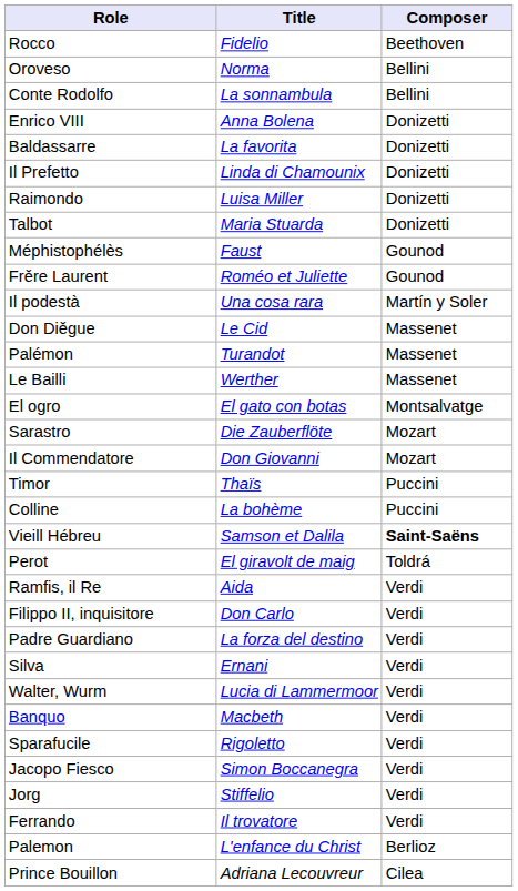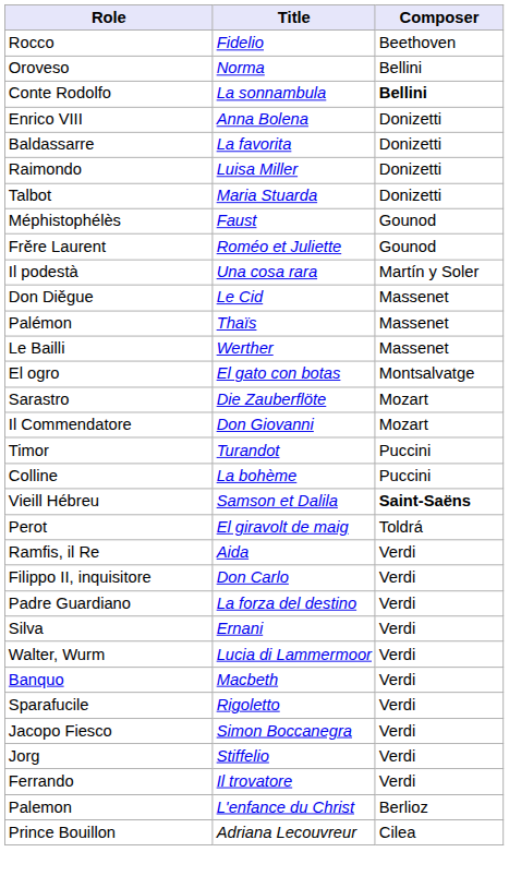 <table class="wikitable" border="0" style="background:#ffffff" align="top" class="sortable wikitable">
 <tr>
 <th width="200 px" style="background:Lavender; color:Black">Role</th>
 <th style="background:Lavender; color:Black">Title</th>
 <th width="120 px" style="background:Lavender; color:Black">Composer</th>
 </tr>
 <tr>
 <td>Rocco</td>
 <td><em><a href='#'>Fidelio</a></em></td>
 <td>Beethoven</td>
 </tr>
 <tr>
 <td>Oroveso</td>
 <td><em><a href='#'>Norma</a></em></td>
 <td>Bellini</td>
 </tr>
 <tr>
 <td>Conte Rodolfo</td>
 <td><em><a href='#'>La sonnambula</a></em></td>
-<td>Bellini</td>
+<td><strong>Bellini</strong></td>
 </tr>
 <tr>
 <td>Enrico VIII</td>
 <td><em><a href='#'>Anna Bolena</a></em></td>
 <td>Donizetti</td>
 </tr>
 <tr>
 <td>Baldassarre</td>
 <td><em><a href='#'>La favorita</a></em></td>
-<td>Donizetti</td>
-</tr>
-<tr>
-<td>Il Prefetto</td>
-<td><em><a href='#'>Linda di Chamounix</a></em></td>
 <td>Donizetti</td>
 </tr>
 <tr>
 <td>Raimondo</td>
 <td><em><a href='#'>Luisa Miller</a></em></td>
 <td>Donizetti</td>
 </tr>
 <tr>
 <td>Talbot</td>
 <td><em><a href='#'>Maria Stuarda</a></em></td>
 <td>Donizetti</td>
 </tr>
 <tr>
 <td>Méphistophélès</td>
 <td><em><a href='#'>Faust</a></em></td>
 <td>Gounod</td>
 </tr>
 <tr>
 <td>Frěre Laurent</td>
 <td><em><a href='#'>Roméo et Juliette</a></em></td>
 <td>Gounod</td>
 </tr>
 <tr>
 <td>Il podestà</td>
 <td><em><a href='#'>Una cosa rara</a></em></td>
 <td>Martín y Soler</td>
 </tr>
 <tr>
 <td>Don Diěgue</td>
 <td><em><a href='#'>Le Cid</a></em></td>
 <td>Massenet</td>
 </tr>
 <tr>
 <td>Palémon</td>
-<td><em><a href='#'>Turandot</a></em></td>
+<td><em><a href='#'>Thaïs</a></em></td>
 <td>Massenet</td>
 </tr>
 <tr>
 <td>Le Bailli</td>
 <td><em><a href='#'>Werther</a></em></td>
 <td>Massenet</td>
 </tr>
 <tr>
 <td>El ogro</td>
 <td><em><a href='#'>El gato con botas</a></em></td>
 <td>Montsalvatge</td>
 </tr>
 <tr>
 <td>Sarastro</td>
 <td><em><a href='#'>Die Zauberflöte</a></em></td>
 <td>Mozart</td>
 </tr>
 <tr>
 <td>Il Commendatore</td>
 <td><em><a href='#'>Don Giovanni</a></em></td>
 <td>Mozart</td>
 </tr>
 <tr>
 <td>Timor</td>
-<td><em><a href='#'>Thaïs</a></em></td>
+<td><em><a href='#'>Turandot</a></em></td>
 <td>Puccini</td>
 </tr>
 <tr>
 <td>Colline</td>
 <td><em><a href='#'>La bohème</a></em></td>
 <td>Puccini</td>
 </tr>
 <tr>
 <td>Vieill Hébreu</td>
 <td><em><a href='#'>Samson et Dalila</a></em></td>
 <td><strong>Saint-Saëns</strong></td>
 </tr>
 <tr>
 <td>Perot</td>
 <td><em><a href='#'>El giravolt de maig</a></em></td>
 <td>Toldrá</td>
 </tr>
 <tr>
 <td>Ramfis, il Re</td>
 <td><em><a href='#'>Aida</a></em></td>
 <td>Verdi</td>
 </tr>
 <tr>
 <td>Filippo II, inquisitore</td>
 <td><em><a href='#'>Don Carlo</a></em></td>
 <td>Verdi</td>
 </tr>
 <tr>
 <td>Padre Guardiano</td>
 <td><em><a href='#'>La forza del destino</a></em></td>
 <td>Verdi</td>
 </tr>
 <tr>
 <td>Silva</td>
 <td><em><a href='#'>Ernani</a></em></td>
 <td>Verdi</td>
 </tr>
 <tr>
 <td>Walter, Wurm</td>
 <td><em><a href='#'>Lucia di Lammermoor</a></em></td>
 <td>Verdi</td>
 </tr>
 <tr>
 <td><a href='#'>Banquo</a></td>
 <td><em><a href='#'>Macbeth</a></em></td>
 <td>Verdi</td>
 </tr>
 <tr>
 <td>Sparafucile</td>
 <td><em><a href='#'>Rigoletto</a></em></td>
 <td>Verdi</td>
 </tr>
 <tr>
 <td>Jacopo Fiesco</td>
 <td><em><a href='#'>Simon Boccanegra</a></em></td>
 <td>Verdi</td>
 </tr>
 <tr>
 <td>Jorg</td>
 <td><em><a href='#'>Stiffelio</a></em></td>
 <td>Verdi</td>
 </tr>
 <tr>
 <td>Ferrando</td>
 <td><em><a href='#'>Il trovatore</a></em></td>
 <td>Verdi</td>
 </tr>
 <tr>
 <td>Palemon</td>
 <td><em><a href='#'>L'enfance du Christ</a></em></td>
 <td>Berlioz</td>
 </tr>
 <tr>
 <td>Prince Bouillon</td>
 <td><em>Adriana Lecouvreur</em></td>
 <td>Cilea</td>
 </tr>
 </table>
